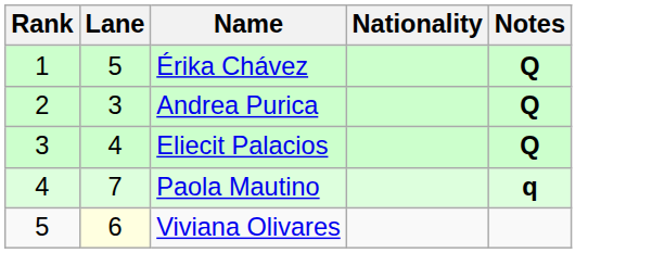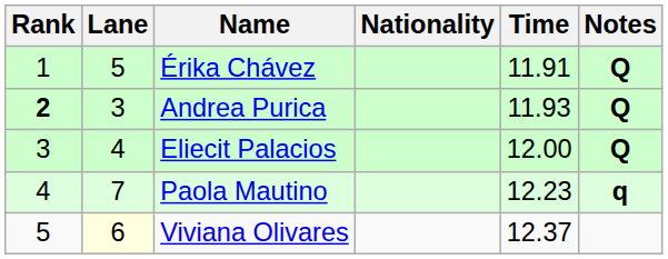 <table class="wikitable sortable" style="text-align:center">
 <tr>
 <th>Rank</th>
 <th>Lane</th>
 <th>Name</th>
 <th>Nationality</th>
+<th>Time</th>
 <th>Notes</th>
 </tr>
 <tr bgcolor=ccffcc>
 <td>1</td>
 <td>5</td>
 <td align=left><a href='#'>Érika Chávez</a></td>
 <td align=left></td>
+<td>11.91</td>
 <td><strong>Q</strong></td>
 </tr>
 <tr bgcolor=ccffcc>
-<td>2</td>
+<td><strong>2</strong></td>
 <td>3</td>
 <td align=left><a href='#'>Andrea Purica</a></td>
 <td align=left></td>
+<td>11.93</td>
 <td><strong>Q</strong></td>
 </tr>
 <tr bgcolor=ccffcc>
 <td>3</td>
 <td>4</td>
 <td align=left><a href='#'>Eliecit Palacios</a></td>
 <td align=left></td>
+<td>12.00</td>
 <td><strong>Q</strong></td>
 </tr>
 <tr bgcolor=ddffdd>
 <td>4</td>
 <td>7</td>
 <td align=left><a href='#'>Paola Mautino</a></td>
 <td align=left></td>
+<td>12.23</td>
 <td><strong>q</strong></td>
 </tr>
 <tr>
 <td>5</td>
 <td style="background: lightyellow;">6</td>
 <td align=left><a href='#'>Viviana Olivares</a></td>
 <td align=left></td>
+<td>12.37</td>
 <td></td>
 </tr>
 </table>
